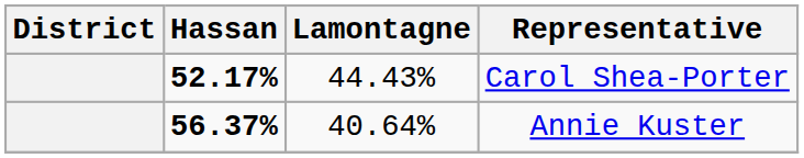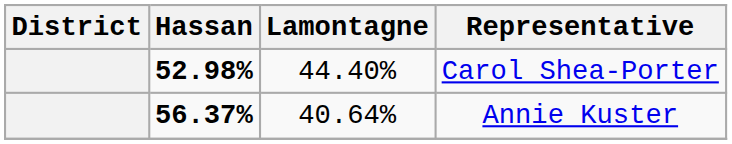 <table class=wikitable>
 <tr>
 <th>District</th>
 <th>Hassan</th>
 <th>Lamontagne</th>
 <th>Representative</th>
 </tr>
 <tr align=center>
 <th></th>
-<td><strong>52.17%</strong></td>
-<td>44.43%</td>
+<td><strong>52.98%</strong></td>
+<td>44.40%</td>
 <td><a href='#'>Carol Shea-Porter</a></td>
 </tr>
 <tr align=center>
 <th></th>
 <td><strong>56.37%</strong></td>
 <td>40.64%</td>
 <td><a href='#'>Annie Kuster</a></td>
 </tr>
 <tr align=center>
 </tr>
 </table>
